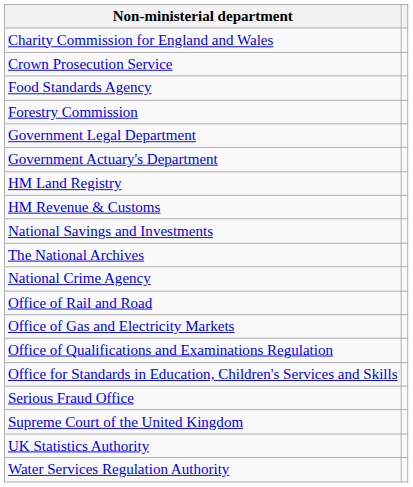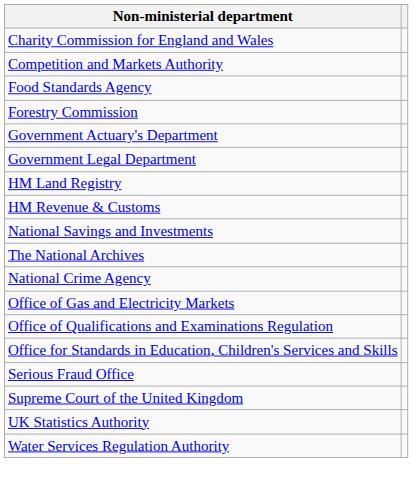 <table class="wikitable sortable">
 <tr>
 <th>Non-ministerial department</th>
 <th></th>
 </tr>
 <tr>
 <td><a href='#'>Charity Commission for England and Wales</a></td>
 <td></td>
 </tr>
 <tr>
-<td><a href='#'>Crown Prosecution Service</a></td>
+<td><a href='#'>Competition and Markets Authority</a></td>
 <td></td>
 </tr>
 <tr>
 <td><a href='#'>Food Standards Agency</a></td>
 <td></td>
 </tr>
 <tr>
 <td><a href='#'>Forestry Commission</a></td>
 <td></td>
 </tr>
 <tr>
-<td><a href='#'>Government Legal Department</a></td>
+<td><a href='#'>Government Actuary's Department</a></td>
 <td></td>
 </tr>
 <tr>
-<td><a href='#'>Government Actuary's Department</a></td>
+<td><a href='#'>Government Legal Department</a></td>
 <td></td>
 </tr>
 <tr>
 <td><a href='#'>HM Land Registry</a></td>
 <td></td>
 </tr>
 <tr>
 <td><a href='#'>HM Revenue & Customs</a></td>
 <td></td>
 </tr>
 <tr>
 <td><a href='#'>National Savings and Investments</a></td>
 <td></td>
 </tr>
 <tr>
 <td><a href='#'>The National Archives</a></td>
 <td></td>
 </tr>
 <tr>
 <td><a href='#'>National Crime Agency</a></td>
-<td></td>
-</tr>
-<tr>
-<td><a href='#'>Office of Rail and Road</a></td>
 <td></td>
 </tr>
 <tr>
 <td><a href='#'>Office of Gas and Electricity Markets</a></td>
 <td></td>
 </tr>
 <tr>
 <td><a href='#'>Office of Qualifications and Examinations Regulation</a></td>
 <td></td>
 </tr>
 <tr>
 <td><a href='#'>Office for Standards in Education, Children's Services and Skills</a></td>
 <td></td>
 </tr>
 <tr>
 <td><a href='#'>Serious Fraud Office</a></td>
 <td></td>
 </tr>
 <tr>
 <td><a href='#'>Supreme Court of the United Kingdom</a></td>
 <td></td>
 </tr>
 <tr>
 <td><a href='#'>UK Statistics Authority</a></td>
 <td></td>
 </tr>
 <tr>
 <td><a href='#'>Water Services Regulation Authority</a></td>
 <td></td>
 </tr>
 </table>
